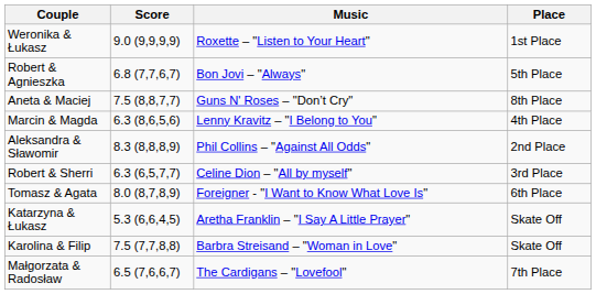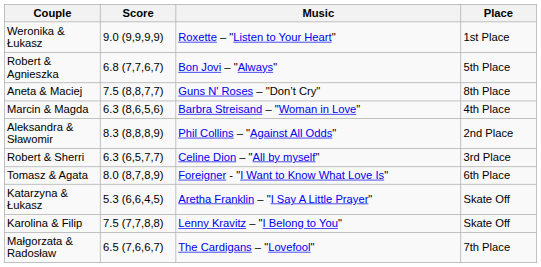 <table class="wikitable">
 <tr>
 <th style="width:130px;">Couple</th>
 <th style="width:100px;">Score</th>
 <th style="width:400px;">Music</th>
 <th style="width:100px;">Place</th>
 </tr>
 <tr>
 <td rowspan="1">Weronika & Łukasz</td>
 <td>9.0 (9,9,9,9)</td>
 <td><a href='#'>Roxette</a> – "<a href='#'>Listen to Your Heart</a>"</td>
 <td rowspan="1">1st Place</td>
 </tr>
 <tr>
 <td rowspan="1">Robert & Agnieszka</td>
 <td>6.8 (7,7,6,7)</td>
 <td><a href='#'>Bon Jovi</a> – "<a href='#'>Always</a>"</td>
 <td rowspan="1">5th Place</td>
 </tr>
 <tr>
 <td rowspan="1">Aneta & Maciej</td>
 <td>7.5 (8,8,7,7)</td>
 <td><a href='#'>Guns N' Roses</a> – "Don’t Cry"</td>
 <td rowspan="1">8th Place</td>
 </tr>
 <tr>
 <td rowspan="1">Marcin & Magda</td>
 <td>6.3 (8,6,5,6)</td>
-<td><a href='#'>Lenny Kravitz</a> – "<a href='#'>I Belong to You</a>"</td>
+<td><a href='#'>Barbra Streisand</a> – "<a href='#'>Woman in Love</a>"</td>
 <td rowspan="1">4th Place</td>
 </tr>
 <tr>
 <td rowspan="1">Aleksandra & Sławomir</td>
 <td>8.3 (8,8,8,9)</td>
 <td><a href='#'>Phil Collins</a> – "<a href='#'>Against All Odds</a>"</td>
 <td rowspan="1">2nd Place</td>
 </tr>
 <tr>
 <td rowspan="1">Robert & Sherri</td>
 <td>6.3 (6,5,7,7)</td>
 <td><a href='#'>Celine Dion</a> – "<a href='#'>All by myself</a>"</td>
 <td rowspan="1">3rd Place</td>
 </tr>
 <tr>
 <td rowspan="1">Tomasz & Agata</td>
 <td>8.0 (8,7,8,9)</td>
 <td><a href='#'>Foreigner</a> - "<a href='#'>I Want to Know What Love Is</a>"</td>
 <td rowspan="1">6th Place</td>
 </tr>
 <tr>
 <td rowspan="1">Katarzyna & Łukasz</td>
 <td>5.3 (6,6,4,5)</td>
 <td><a href='#'>Aretha Franklin</a> – "<a href='#'>I Say A Little Prayer</a>"</td>
 <td rowspan="1">Skate Off</td>
 </tr>
 <tr>
 <td rowspan="1">Karolina & Filip</td>
 <td>7.5 (7,7,8,8)</td>
-<td><a href='#'>Barbra Streisand</a> – "<a href='#'>Woman in Love</a>"</td>
+<td><a href='#'>Lenny Kravitz</a> – "<a href='#'>I Belong to You</a>"</td>
 <td rowspan="1">Skate Off</td>
 </tr>
 <tr>
 <td rowspan="1">Małgorzata & Radosław</td>
 <td>6.5 (7,6,6,7)</td>
 <td><a href='#'>The Cardigans</a> – "<a href='#'>Lovefool</a>"</td>
 <td rowspan="1">7th Place</td>
 </tr>
 </table>
